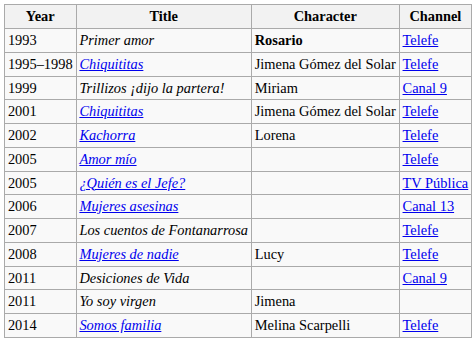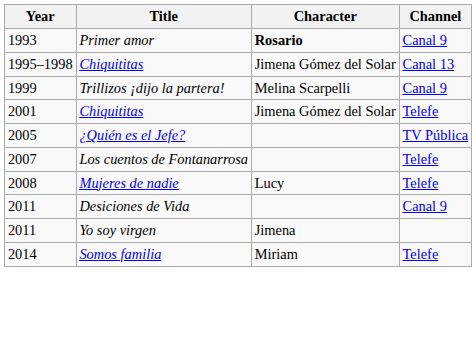 <table class="wikitable" style="font-size: 90%;">
 <tr>
 <th>Year</th>
 <th>Title</th>
 <th>Character</th>
 <th>Channel</th>
 </tr>
 <tr>
 <td>1993</td>
 <td><em>Primer amor</em></td>
 <td><strong>Rosario</strong></td>
-<td><a href='#'>Telefe</a></td>
+<td><a href='#'>Canal 9</a></td>
 </tr>
 <tr>
 <td>1995–1998</td>
 <td><em><a href='#'>Chiquititas</a></em></td>
 <td>Jimena Gómez del Solar</td>
-<td><a href='#'>Telefe</a></td>
+<td><a href='#'>Canal 13</a></td>
 </tr>
 <tr>
 <td>1999</td>
 <td><em>Trillizos ¡dijo la partera!</em></td>
-<td>Miriam</td>
+<td>Melina Scarpelli</td>
 <td><a href='#'>Canal 9</a></td>
 </tr>
 <tr>
 <td>2001</td>
 <td><em><a href='#'>Chiquititas</a></em></td>
 <td>Jimena Gómez del Solar</td>
 <td><a href='#'>Telefe</a></td>
 </tr>
 <tr>
-<td>2002</td>
-<td><em><a href='#'>Kachorra</a></em></td>
-<td>Lorena</td>
-<td><a href='#'>Telefe</a></td>
-</tr>
-<tr>
-<td>2005</td>
-<td><em><a href='#'>Amor mío</a></em></td>
-<td></td>
-<td><a href='#'>Telefe</a></td>
-</tr>
-<tr>
 <td>2005</td>
 <td><em><a href='#'>¿Quién es el Jefe?</a></em></td>
 <td></td>
 <td><a href='#'>TV Pública</a></td>
-</tr>
-<tr>
-<td>2006</td>
-<td><em><a href='#'>Mujeres asesinas</a></em></td>
-<td></td>
-<td><a href='#'>Canal 13</a></td>
 </tr>
 <tr>
 <td>2007</td>
 <td><em>Los cuentos de Fontanarrosa</em></td>
 <td></td>
 <td><a href='#'>Telefe</a></td>
 </tr>
 <tr>
 <td>2008</td>
 <td><em><a href='#'>Mujeres de nadie</a></em></td>
 <td>Lucy</td>
 <td><a href='#'>Telefe</a></td>
 </tr>
 <tr>
 <td>2011</td>
 <td><em>Desiciones de Vida</em></td>
 <td></td>
 <td><a href='#'>Canal 9</a></td>
 </tr>
 <tr>
 <td>2011</td>
 <td><em>Yo soy virgen</em></td>
 <td>Jimena</td>
 <td></td>
 </tr>
 <tr>
 <td>2014</td>
 <td><em><a href='#'>Somos familia</a></em></td>
-<td>Melina Scarpelli</td>
+<td>Miriam</td>
 <td><a href='#'>Telefe</a></td>
 </tr>
 <tr>
 </tr>
 </table>
